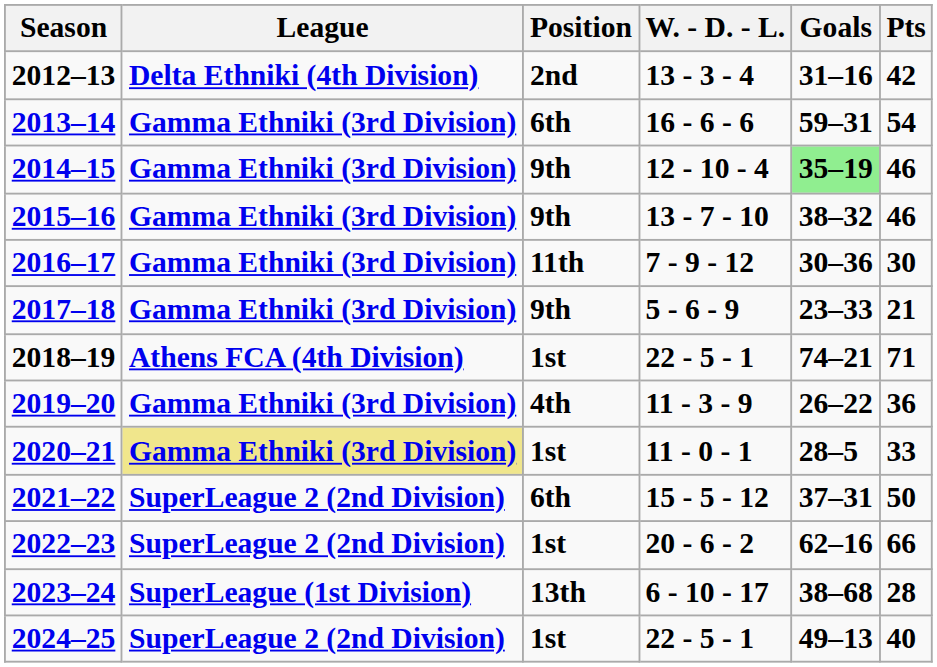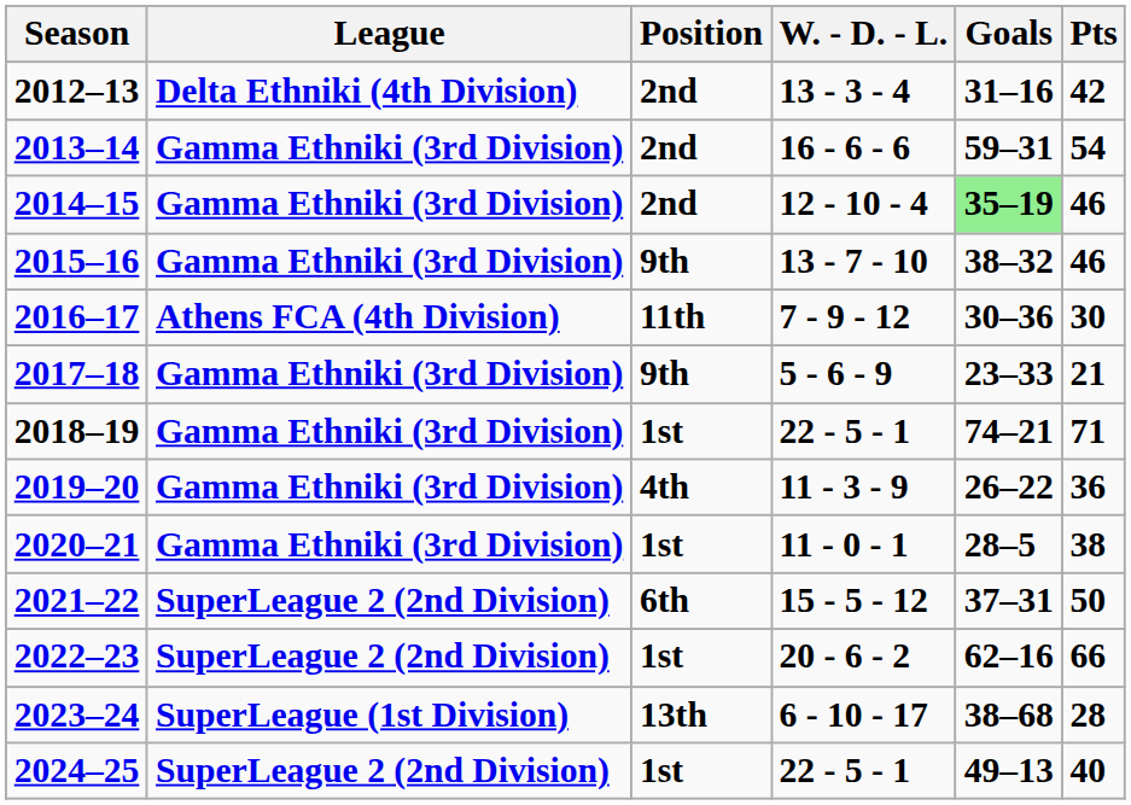 <table class="wikitable">
 <tr>
 <th>Season</th>
 <th>League</th>
 <th>Position</th>
 <th>W. - D. - L.</th>
 <th>Goals</th>
 <th>Pts</th>
 </tr>
 <tr>
 <td><strong>2012–13</strong></td>
 <td><strong><a href='#'>Delta Ethniki (4th Division)</a></strong></td>
 <td><strong>2nd</strong></td>
 <td><strong>13 - 3 - 4</strong></td>
 <td><strong>31–16</strong></td>
 <td><strong>42</strong></td>
 </tr>
 <tr>
 <td><strong><a href='#'>2013–14</a></strong></td>
 <td><strong><a href='#'>Gamma Ethniki (3rd Division)</a></strong></td>
-<td><strong>6th</strong></td>
+<td><strong>2nd</strong></td>
 <td><strong>16 - 6 - 6</strong></td>
 <td><strong>59–31</strong></td>
 <td><strong>54</strong></td>
 </tr>
 <tr>
 <td><strong><a href='#'>2014–15</a></strong></td>
 <td><strong><a href='#'>Gamma Ethniki (3rd Division)</a></strong></td>
-<td><strong>9th</strong></td>
+<td><strong>2nd</strong></td>
 <td><strong>12 - 10 - 4</strong></td>
 <td style="background: lightgreen;"><strong>35–19</strong></td>
 <td><strong>46</strong></td>
 </tr>
 <tr>
 <td><a href='#'><strong>2015–16</strong></a></td>
 <td><strong><a href='#'>Gamma Ethniki (3rd Division)</a></strong></td>
 <td><strong>9th</strong></td>
 <td><strong>13 - 7 - 10</strong></td>
 <td><strong>38–32</strong></td>
 <td><strong>46</strong></td>
 </tr>
 <tr>
 <td><a href='#'><strong>2016–17</strong></a></td>
-<td><strong><a href='#'>Gamma Ethniki (3rd Division)</a></strong></td>
+<td><strong><a href='#'>Athens FCA (4th Division)</a></strong></td>
 <td><strong>11th</strong></td>
 <td><strong>7 - 9 - 12</strong></td>
 <td><strong>30–36</strong></td>
 <td><strong>30</strong></td>
 </tr>
 <tr>
 <td><a href='#'><strong>2017–18</strong></a></td>
 <td><strong><a href='#'>Gamma Ethniki  (3rd Division)</a></strong></td>
 <td><strong>9th</strong></td>
 <td><strong>5 - 6 - 9</strong></td>
 <td><strong>23–33</strong></td>
 <td><strong>21</strong></td>
 </tr>
 <tr>
 <td><strong>2018–19</strong></td>
-<td><strong><a href='#'>Athens FCA (4th Division)</a></strong></td>
+<td><strong><a href='#'>Gamma Ethniki (3rd Division)</a></strong></td>
 <td><strong>1st</strong></td>
 <td><strong>22 - 5 - 1</strong></td>
 <td><strong>74–21</strong></td>
 <td><strong>71</strong></td>
 </tr>
 <tr>
 <td><a href='#'><strong>2019–20</strong></a></td>
 <td><strong><a href='#'>Gamma Ethniki (3rd Division)</a></strong></td>
 <td><strong>4th</strong></td>
 <td><strong>11 - 3 - 9</strong></td>
 <td><strong>26–22</strong></td>
 <td><strong>36</strong></td>
 </tr>
 <tr>
 <td><a href='#'><strong>2020–21</strong></a></td>
-<td style="background: khaki;"><strong><a href='#'>Gamma Ethniki (3rd Division)</a></strong></td>
+<td><strong><a href='#'>Gamma Ethniki (3rd Division)</a></strong></td>
 <td><strong>1st</strong></td>
 <td><strong>11 - 0 - 1</strong></td>
 <td><strong>28–5</strong></td>
-<td><strong>33</strong></td>
+<td><strong>38</strong></td>
 </tr>
 <tr>
 <td><a href='#'><strong>2021–22</strong></a></td>
 <td><strong><a href='#'>SuperLeague 2 (2nd Division)</a></strong></td>
 <td><strong>6th</strong></td>
 <td><strong>15 - 5 - 12</strong></td>
 <td><strong>37–31</strong></td>
 <td><strong>50</strong></td>
 </tr>
 <tr>
 <td><a href='#'><strong>2022–23</strong></a></td>
 <td><strong><a href='#'>SuperLeague 2 (2nd Division)</a></strong></td>
 <td><strong>1st</strong></td>
 <td><strong>20 - 6 - 2</strong></td>
 <td><strong>62–16</strong></td>
 <td><strong>66</strong></td>
 </tr>
 <tr>
 <td><a href='#'><strong>2023–24</strong></a></td>
 <td><strong><a href='#'>SuperLeague (1st Division)</a></strong></td>
 <td><strong>13th</strong></td>
 <td><strong>6 - 10 - 17</strong></td>
 <td><strong>38–68</strong></td>
 <td><strong>28</strong></td>
 </tr>
 <tr>
 <td><a href='#'><strong>2024–25</strong></a></td>
 <td><strong><a href='#'>SuperLeague 2 (2nd Division)</a></strong></td>
 <td><strong>1st</strong></td>
 <td><strong>22 - 5 - 1</strong></td>
 <td><strong>49–13</strong></td>
 <td><strong>40</strong></td>
 </tr>
 </table>
